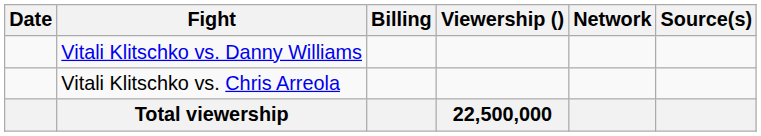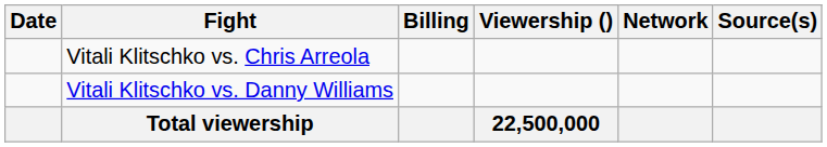 <table class="wikitable sortable">
 <tr>
 <th>Date</th>
 <th>Fight</th>
 <th>Billing</th>
 <th>Viewership ()</th>
 <th>Network</th>
 <th>Source(s)</th>
 </tr>
 <tr>
-<td align=center></td>
-<td><a href='#'>Vitali Klitschko vs. Danny Williams</a></td>
+<td></td>
+<td>Vitali Klitschko vs. <a href='#'>Chris Arreola</a></td>
 <td></td>
 <td></td>
 <td></td>
 <td></td>
 </tr>
 <tr>
-<td></td>
-<td>Vitali Klitschko vs. <a href='#'>Chris Arreola</a></td>
+<td align=center></td>
+<td><a href='#'>Vitali Klitschko vs. Danny Williams</a></td>
 <td></td>
 <td></td>
 <td></td>
 <td></td>
 </tr>
 <tr>
 <th></th>
 <th>Total viewership</th>
 <th></th>
 <th>22,500,000</th>
 <th></th>
 <th></th>
 </tr>
 </table>
